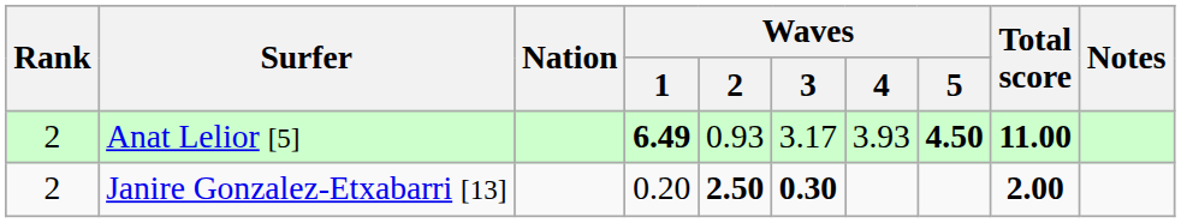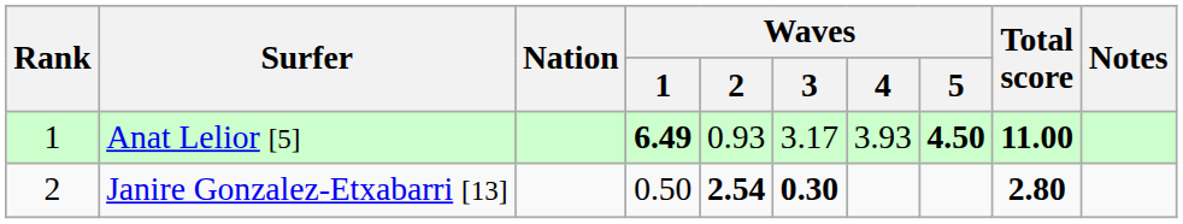 <table class="wikitable sortable" style="text-align:center">
 <tr>
 <th rowspan=2>Rank</th>
 <th rowspan=2>Surfer</th>
 <th rowspan=2>Nation</th>
 <th colspan=5>Waves</th>
 <th rowspan=2>Total<br>score</th>
 <th rowspan=2>Notes</th>
 </tr>
 <tr>
 <th>1</th>
 <th>2</th>
 <th>3</th>
 <th>4</th>
 <th>5</th>
 </tr>
 <tr bgcolor=ccffcc>
-<td>2</td>
+<td>1</td>
 <td align=left><a href='#'>Anat Lelior</a> <small>[5]</small></td>
 <td align=left></td>
 <td><strong>6.49</strong></td>
 <td>0.93</td>
 <td>3.17</td>
 <td>3.93</td>
 <td><strong>4.50</strong></td>
 <td><strong>11.00</strong></td>
 <td></td>
 </tr>
 <tr>
 <td>2</td>
 <td align=left><a href='#'>Janire Gonzalez-Etxabarri</a> <small>[13]</small></td>
 <td align=left></td>
-<td>0.20</td>
-<td><strong>2.50</strong></td>
+<td>0.50</td>
+<td><strong>2.54</strong></td>
 <td><strong>0.30</strong></td>
 <td></td>
 <td></td>
-<td><strong>2.00</strong></td>
+<td><strong>2.80</strong></td>
 <td></td>
 </tr>
 </table>
